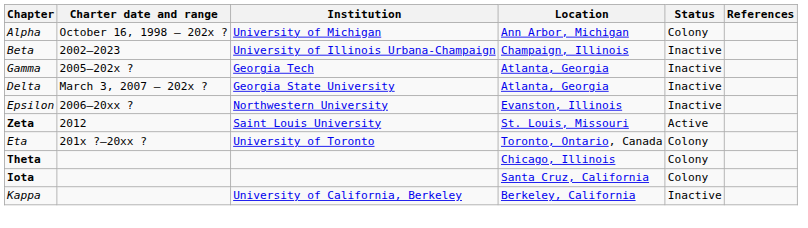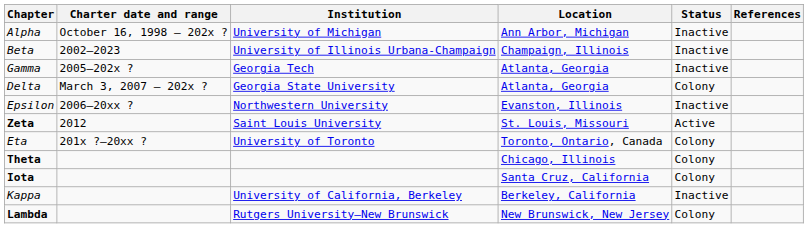 <table class="wikitable sortable style="width:100%;">
 <tr>
 <th>Chapter</th>
 <th>Charter date and range</th>
 <th>Institution</th>
 <th>Location</th>
 <th>Status</th>
 <th>References</th>
 </tr>
 <tr>
 <td><em>Alpha</em></td>
 <td>October 16, 1998 – 202x ?</td>
 <td><a href='#'>University of Michigan</a></td>
 <td><a href='#'>Ann Arbor, Michigan</a></td>
-<td>Colony</td>
+<td>Inactive</td>
 <td></td>
 </tr>
 <tr>
 <td><em>Beta</em></td>
 <td>2002–2023</td>
 <td><a href='#'>University of Illinois Urbana-Champaign</a></td>
 <td><a href='#'>Champaign, Illinois</a></td>
 <td>Inactive</td>
 <td></td>
 </tr>
 <tr>
 <td><em>Gamma</em></td>
 <td>2005–202x ?</td>
 <td><a href='#'>Georgia Tech</a></td>
 <td><a href='#'>Atlanta, Georgia</a></td>
 <td>Inactive</td>
 <td></td>
 </tr>
 <tr>
 <td><em>Delta</em></td>
 <td>March 3, 2007 – 202x ?</td>
 <td><a href='#'>Georgia State University</a></td>
 <td><a href='#'>Atlanta, Georgia</a></td>
-<td>Inactive</td>
+<td>Colony</td>
 <td></td>
 </tr>
 <tr>
 <td><em>Epsilon</em></td>
 <td>2006–20xx ?</td>
 <td><a href='#'>Northwestern University</a></td>
 <td><a href='#'>Evanston, Illinois</a></td>
 <td>Inactive</td>
 <td></td>
 </tr>
 <tr>
 <td><strong>Zeta</strong></td>
 <td>2012</td>
 <td><a href='#'>Saint Louis University</a></td>
 <td><a href='#'>St. Louis, Missouri</a></td>
 <td>Active</td>
 <td></td>
 </tr>
 <tr>
 <td><em>Eta</em></td>
 <td>201x ?–20xx ?</td>
 <td><a href='#'>University of Toronto</a></td>
 <td><a href='#'>Toronto, Ontario</a>, Canada</td>
 <td>Colony</td>
 <td></td>
 </tr>
 <tr>
 <td><strong>Theta</strong></td>
 <td></td>
 <td></td>
 <td><a href='#'>Chicago, Illinois</a></td>
 <td>Colony</td>
 <td></td>
 </tr>
 <tr>
 <td><strong>Iota</strong></td>
 <td></td>
 <td></td>
 <td><a href='#'>Santa Cruz, California</a></td>
 <td>Colony</td>
 <td></td>
 </tr>
 <tr>
 <td><em>Kappa</em></td>
 <td></td>
 <td><a href='#'>University of California, Berkeley</a></td>
 <td><a href='#'>Berkeley, California</a></td>
 <td>Inactive</td>
 <td></td>
 </tr>
+<tr>
+<td><strong>Lambda</strong></td>
+<td></td>
+<td><a href='#'>Rutgers University–New Brunswick</a></td>
+<td><a href='#'>New Brunswick, New Jersey</a></td>
+<td>Colony</td>
+<td></td>
+</tr>
 </table>
